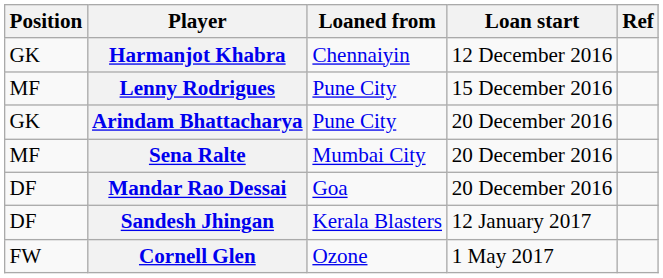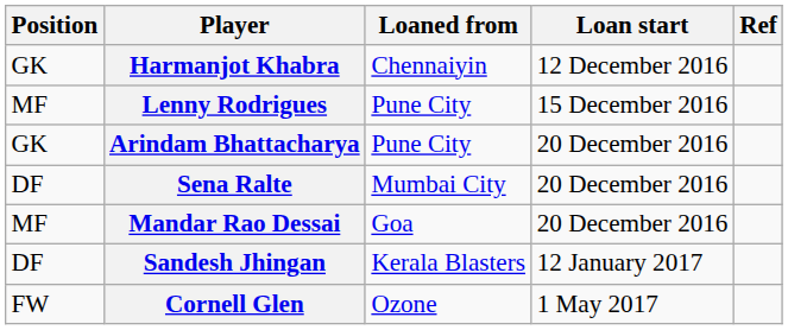 <table class="wikitable plainrowheaders" style="text-align:center; text-align:left">
 <tr>
 <th>Position</th>
 <th>Player</th>
 <th>Loaned from</th>
 <th>Loan start</th>
 <th>Ref</th>
 </tr>
 <tr>
 <td>GK</td>
 <th scope="row"> <a href='#'>Harmanjot Khabra</a></th>
 <td> <a href='#'>Chennaiyin</a></td>
 <td>12 December 2016</td>
 <td></td>
 </tr>
 <tr>
 <td>MF</td>
 <th scope="row"> <a href='#'>Lenny Rodrigues</a></th>
 <td> <a href='#'>Pune City</a></td>
 <td>15 December 2016</td>
 <td></td>
 </tr>
 <tr>
 <td>GK</td>
 <th scope="row"> <a href='#'>Arindam Bhattacharya</a></th>
 <td> <a href='#'>Pune City</a></td>
 <td>20 December 2016</td>
 <td></td>
 </tr>
 <tr>
-<td>MF</td>
+<td>DF</td>
 <th scope="row"> <a href='#'>Sena Ralte</a></th>
 <td> <a href='#'>Mumbai City</a></td>
 <td>20 December 2016</td>
 <td></td>
 </tr>
 <tr>
-<td>DF</td>
+<td>MF</td>
 <th scope="row"> <a href='#'>Mandar Rao Dessai</a></th>
 <td> <a href='#'>Goa</a></td>
 <td>20 December 2016</td>
 <td></td>
 </tr>
 <tr>
 <td>DF</td>
 <th scope="row"> <a href='#'>Sandesh Jhingan</a></th>
 <td> <a href='#'>Kerala Blasters</a></td>
 <td>12 January 2017</td>
 <td></td>
 </tr>
 <tr>
 <td>FW</td>
 <th scope="row"> <a href='#'>Cornell Glen</a></th>
 <td> <a href='#'>Ozone</a></td>
 <td>1 May 2017</td>
 <td></td>
 </tr>
 </table>
